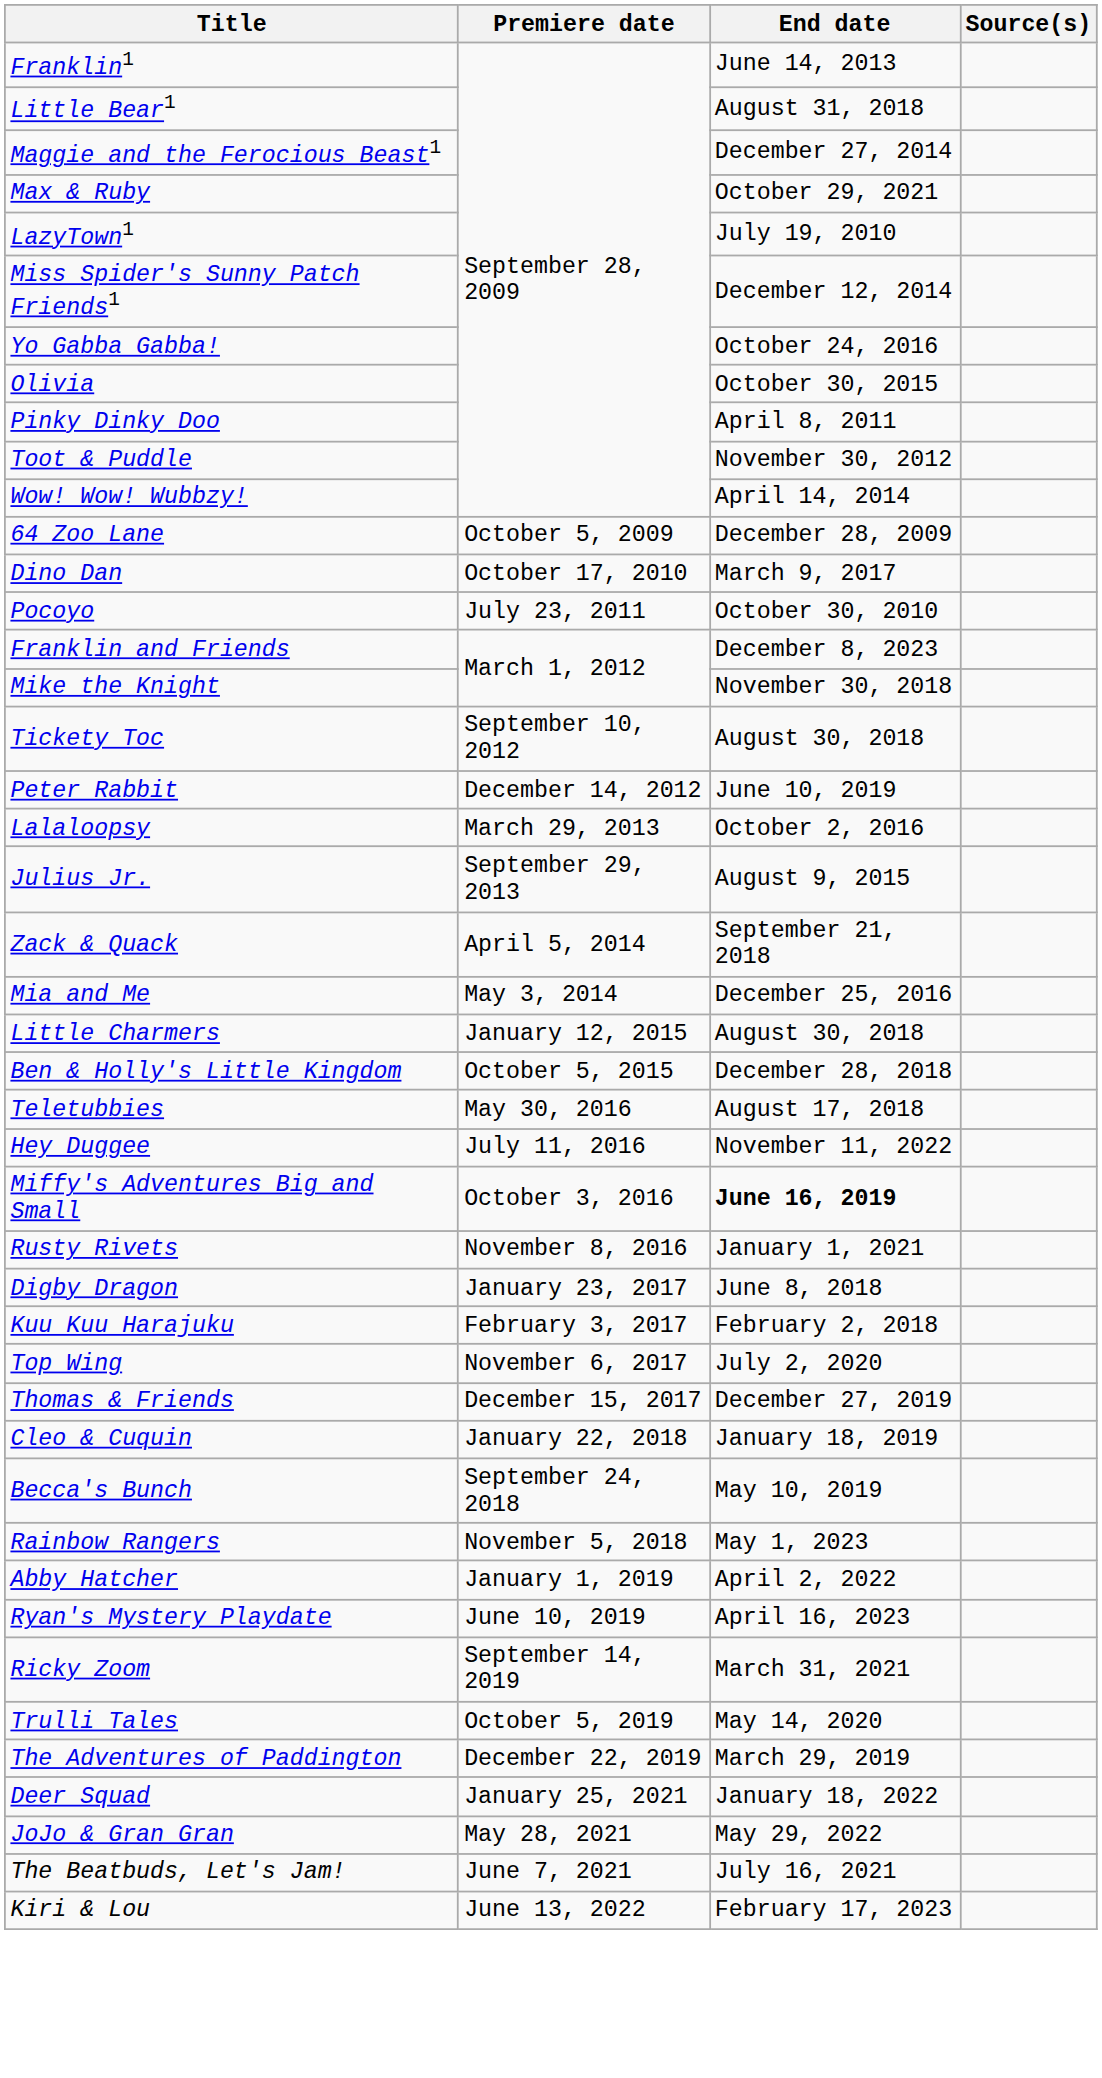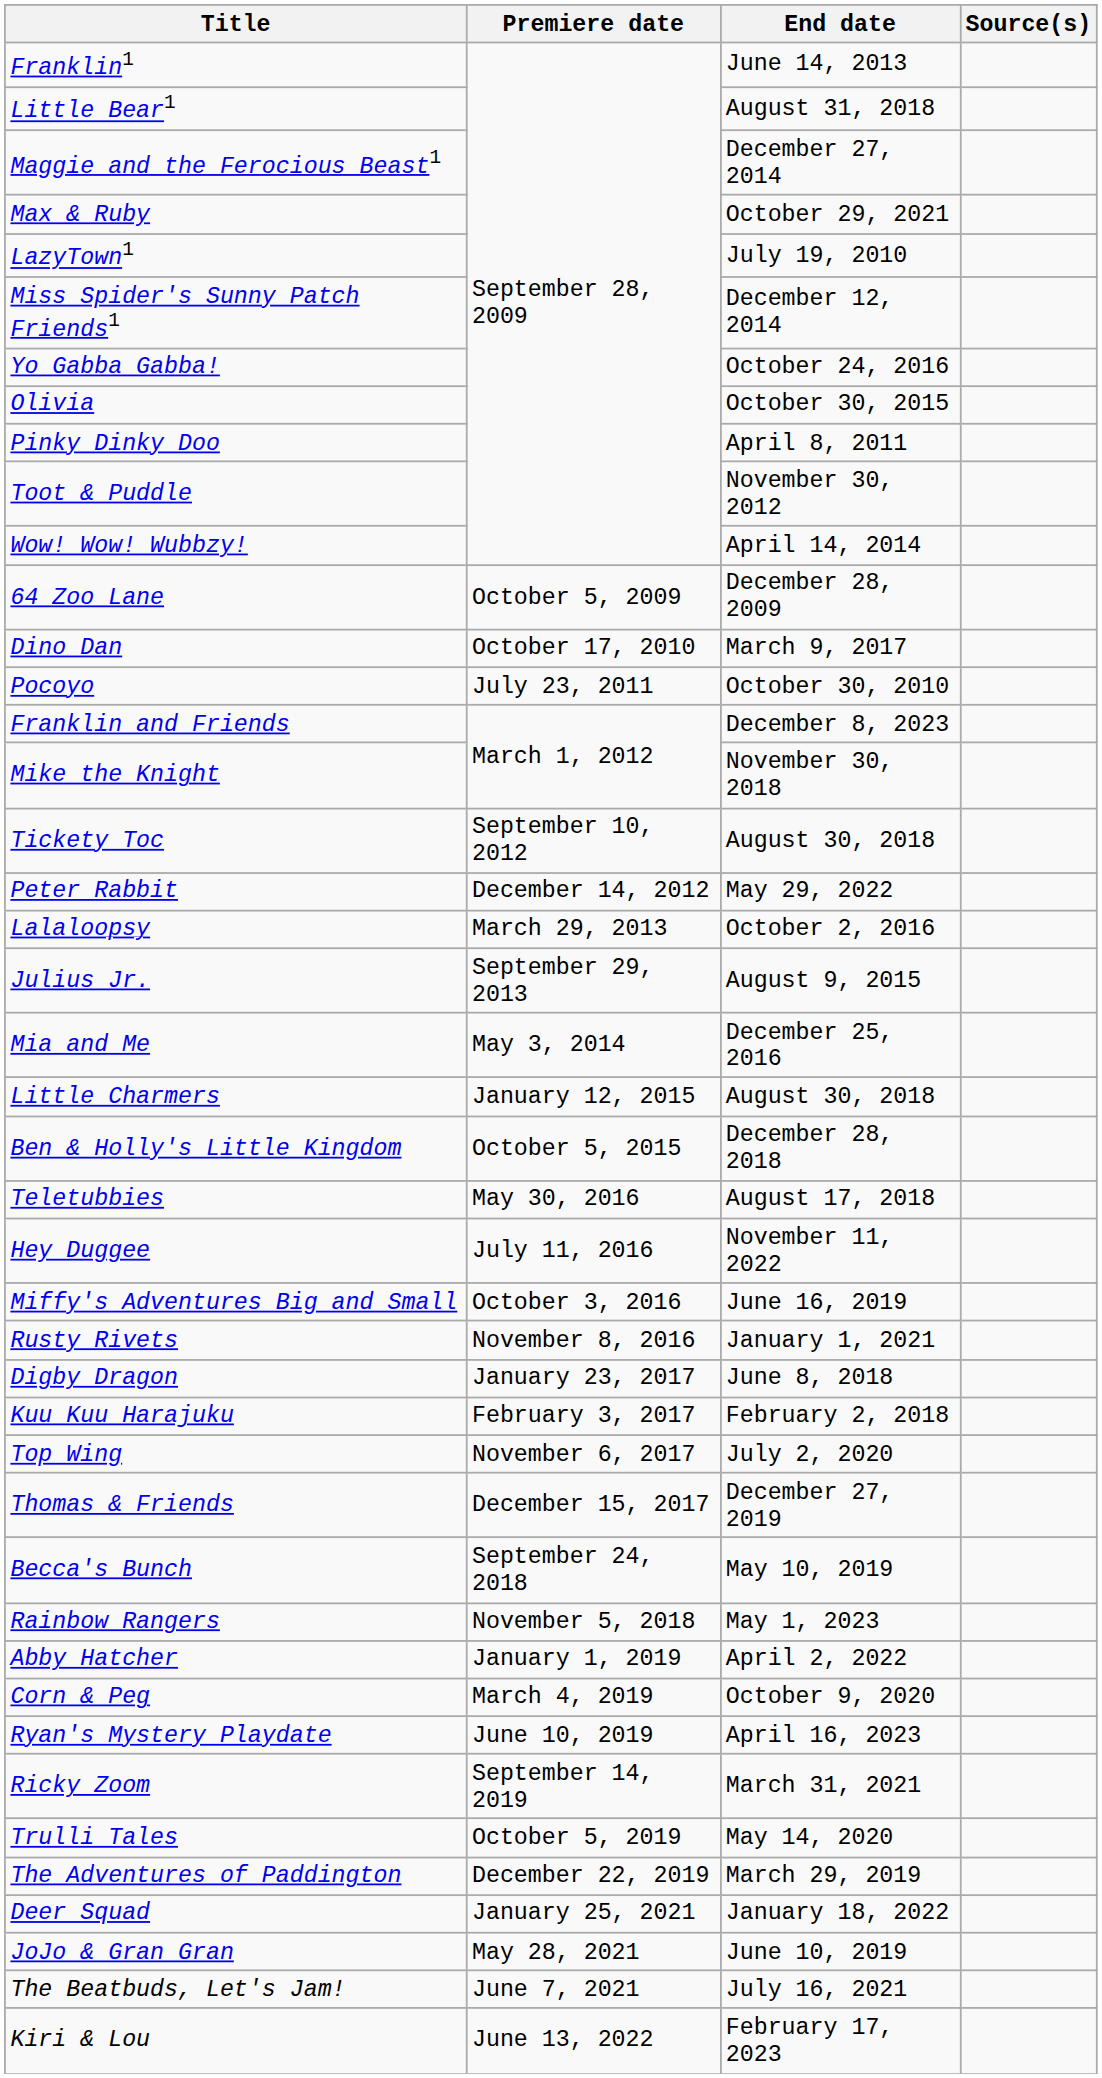 <table class="wikitable sortable">
 <tr>
 <th>Title</th>
 <th>Premiere date</th>
 <th>End date</th>
 <th>Source(s)</th>
 </tr>
 <tr>
 <td><em><a href='#'>Franklin</a></em><sup>1</sup></td>
 <td rowspan=11>September 28, 2009</td>
 <td>June 14, 2013</td>
 <td></td>
 </tr>
 <tr>
 <td><em><a href='#'>Little Bear</a></em><sup>1</sup></td>
 <td>August 31, 2018</td>
 <td></td>
 </tr>
 <tr>
 <td><em><a href='#'>Maggie and the Ferocious Beast</a></em><sup>1</sup></td>
 <td>December 27, 2014</td>
 <td></td>
 </tr>
 <tr>
 <td><em><a href='#'>Max & Ruby</a></em></td>
 <td>October 29, 2021</td>
 <td></td>
 </tr>
 <tr>
 <td><em><a href='#'>LazyTown</a></em><sup>1</sup></td>
 <td>July 19, 2010</td>
 <td></td>
 </tr>
 <tr>
 <td><em><a href='#'>Miss Spider's Sunny Patch Friends</a></em><sup>1</sup></td>
 <td>December 12, 2014</td>
 <td></td>
 </tr>
 <tr>
 <td><em><a href='#'>Yo Gabba Gabba!</a></em></td>
 <td>October 24, 2016</td>
 <td></td>
 </tr>
 <tr>
 <td><em><a href='#'>Olivia</a></em></td>
 <td>October 30, 2015</td>
 <td></td>
 </tr>
 <tr>
 <td><em><a href='#'>Pinky Dinky Doo</a></em></td>
 <td>April 8, 2011</td>
 <td></td>
 </tr>
 <tr>
 <td><em><a href='#'>Toot & Puddle</a></em></td>
 <td>November 30, 2012</td>
 <td></td>
 </tr>
 <tr>
 <td><em><a href='#'>Wow! Wow! Wubbzy!</a></em></td>
 <td>April 14, 2014</td>
 <td></td>
 </tr>
 <tr>
 <td><em><a href='#'>64 Zoo Lane</a></em></td>
 <td>October 5, 2009</td>
 <td>December 28, 2009</td>
 <td></td>
 </tr>
 <tr>
 <td><em><a href='#'>Dino Dan</a></em></td>
 <td>October 17, 2010</td>
 <td>March 9, 2017</td>
 <td></td>
 </tr>
 <tr>
 <td><em><a href='#'>Pocoyo</a></em></td>
 <td>July 23, 2011</td>
 <td>October 30, 2010</td>
 <td></td>
 </tr>
 <tr>
 <td><em><a href='#'>Franklin and Friends</a></em></td>
 <td rowspan=2>March 1, 2012</td>
 <td>December 8, 2023</td>
 <td></td>
 </tr>
 <tr>
 <td><em><a href='#'>Mike the Knight</a></em></td>
 <td>November 30, 2018</td>
 <td></td>
 </tr>
 <tr>
 <td><em><a href='#'>Tickety Toc</a></em></td>
 <td>September 10, 2012</td>
 <td>August 30, 2018</td>
 <td></td>
 </tr>
 <tr>
 <td><em><a href='#'>Peter Rabbit</a></em></td>
 <td>December 14, 2012</td>
-<td>June 10, 2019</td>
+<td>May 29, 2022</td>
 <td></td>
 </tr>
 <tr>
 <td><em><a href='#'>Lalaloopsy</a></em></td>
 <td>March 29, 2013</td>
 <td>October 2, 2016</td>
 <td></td>
 </tr>
 <tr>
 <td><em><a href='#'>Julius Jr.</a></em></td>
 <td>September 29, 2013</td>
 <td>August 9, 2015</td>
-<td></td>
-</tr>
-<tr>
-<td><em><a href='#'>Zack & Quack</a></em></td>
-<td>April 5, 2014</td>
-<td>September 21, 2018</td>
 <td></td>
 </tr>
 <tr>
 <td><em><a href='#'>Mia and Me</a></em></td>
 <td>May 3, 2014</td>
 <td>December 25, 2016</td>
 <td></td>
 </tr>
 <tr>
 <td><em><a href='#'>Little Charmers</a></em></td>
 <td>January 12, 2015</td>
 <td>August 30, 2018</td>
 <td></td>
 </tr>
 <tr>
 <td><em><a href='#'>Ben & Holly's Little Kingdom</a></em></td>
 <td>October 5, 2015</td>
 <td>December 28, 2018</td>
 <td></td>
 </tr>
 <tr>
 <td><em><a href='#'>Teletubbies</a></em></td>
 <td>May 30, 2016</td>
 <td>August 17, 2018</td>
 <td></td>
 </tr>
 <tr>
 <td><em><a href='#'>Hey Duggee</a></em></td>
 <td>July 11, 2016</td>
 <td>November 11, 2022</td>
 <td></td>
 </tr>
 <tr>
 <td><em><a href='#'>Miffy's Adventures Big and Small</a></em></td>
 <td>October 3, 2016</td>
-<td><strong>June 16, 2019</strong></td>
+<td>June 16, 2019</td>
 <td></td>
 </tr>
 <tr>
 <td><em><a href='#'>Rusty Rivets</a></em></td>
 <td>November 8, 2016</td>
 <td>January 1, 2021</td>
 <td></td>
 </tr>
 <tr>
 <td><em><a href='#'>Digby Dragon</a></em></td>
 <td>January 23, 2017</td>
 <td>June 8, 2018</td>
 <td></td>
 </tr>
 <tr>
 <td><em><a href='#'>Kuu Kuu Harajuku</a></em></td>
 <td>February 3, 2017</td>
 <td>February 2, 2018</td>
 <td></td>
 </tr>
 <tr>
 <td><em><a href='#'>Top Wing</a></em></td>
 <td>November 6, 2017</td>
 <td>July 2, 2020</td>
 <td></td>
 </tr>
 <tr>
 <td><em><a href='#'>Thomas & Friends</a></em></td>
 <td>December 15, 2017</td>
 <td>December 27, 2019</td>
 <td></td>
 </tr>
 <tr>
-<td><em><a href='#'>Cleo & Cuquin</a></em></td>
-<td>January 22, 2018</td>
-<td>January 18, 2019</td>
-<td></td>
-</tr>
-<tr>
 <td><em><a href='#'>Becca's Bunch</a></em></td>
 <td>September 24, 2018</td>
 <td>May 10, 2019</td>
 <td></td>
 </tr>
 <tr>
 <td><em><a href='#'>Rainbow Rangers</a></em></td>
 <td>November 5, 2018</td>
 <td>May 1, 2023</td>
 <td></td>
 </tr>
 <tr>
 <td><em><a href='#'>Abby Hatcher</a></em></td>
 <td>January 1, 2019</td>
 <td>April 2, 2022</td>
+<td></td>
+</tr>
+<tr>
+<td><em><a href='#'>Corn & Peg</a></em></td>
+<td>March 4, 2019</td>
+<td>October 9, 2020</td>
 <td></td>
 </tr>
 <tr>
 <td><em><a href='#'>Ryan's Mystery Playdate</a></em></td>
 <td>June 10, 2019</td>
 <td>April 16, 2023</td>
 <td></td>
 </tr>
 <tr>
 <td><em><a href='#'>Ricky Zoom</a></em></td>
 <td>September 14, 2019</td>
 <td>March 31, 2021</td>
 <td></td>
 </tr>
 <tr>
 <td><em><a href='#'>Trulli Tales</a></em></td>
 <td>October 5, 2019</td>
 <td>May 14, 2020</td>
 <td></td>
 </tr>
 <tr>
 <td><em><a href='#'>The Adventures of Paddington</a></em></td>
 <td>December 22, 2019</td>
 <td>March 29, 2019</td>
 <td></td>
 </tr>
 <tr>
 <td><em><a href='#'>Deer Squad</a></em></td>
 <td>January 25, 2021</td>
 <td>January 18, 2022</td>
 <td></td>
 </tr>
 <tr>
 <td><em><a href='#'>JoJo & Gran Gran</a></em></td>
 <td>May 28, 2021</td>
-<td>May 29, 2022</td>
+<td>June 10, 2019</td>
 <td></td>
 </tr>
 <tr>
 <td><em>The Beatbuds, Let's Jam!</em></td>
 <td>June 7, 2021</td>
 <td>July 16, 2021</td>
 <td></td>
 </tr>
 <tr>
 <td><em>Kiri & Lou</em></td>
 <td>June 13, 2022</td>
 <td>February 17, 2023</td>
 <td></td>
 </tr>
 </table>
